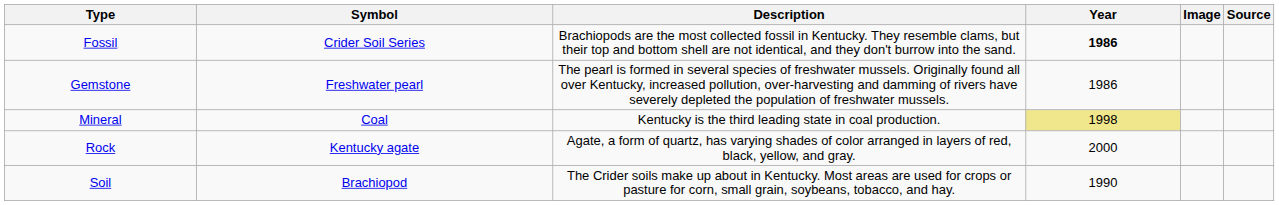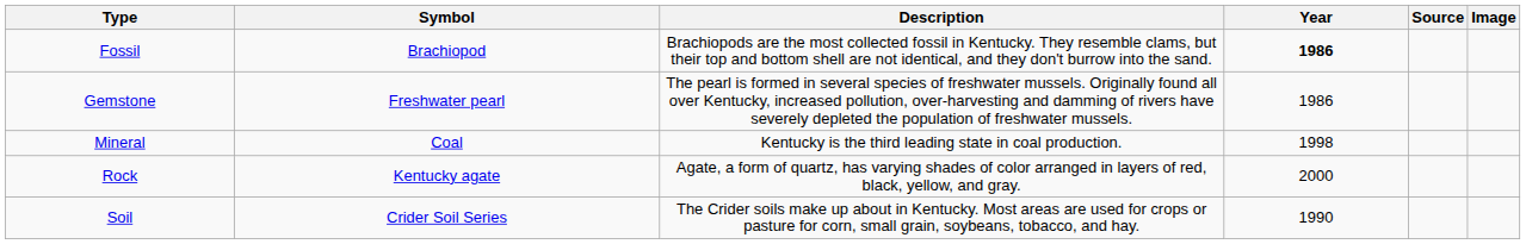 <table class="wikitable" style="text-align:center;">
 <tr>
 <th style="width:16%;">Type</th>
 <th style="width:30%;">Symbol</th>
 <th style="width:40%;">Description</th>
 <th style="width:13%;">Year</th>
+<th style="width:10%;">Source</th>
 <th style="width:13%;">Image</th>
-<th style="width:10%;">Source</th>
 </tr>
 <tr>
 <td><a href='#'>Fossil</a></td>
-<td><a href='#'>Crider Soil Series</a></td>
+<td><a href='#'>Brachiopod</a></td>
 <td>Brachiopods are the most collected fossil in Kentucky.  They resemble clams, but their top and bottom shell are not identical, and they don't burrow into the sand.</td>
 <td><strong>1986</strong></td>
 <td></td>
 <td></td>
 </tr>
 <tr>
 <td><a href='#'>Gemstone</a></td>
 <td><a href='#'>Freshwater pearl</a></td>
 <td>The pearl is formed in several species of freshwater mussels.  Originally found all over Kentucky, increased pollution, over-harvesting and damming of rivers have severely depleted the population of freshwater mussels.</td>
 <td>1986</td>
 <td></td>
 <td></td>
 </tr>
 <tr>
 <td><a href='#'>Mineral</a></td>
 <td><a href='#'>Coal</a></td>
 <td>Kentucky is the third leading state in coal production.</td>
-<td style="background: khaki;">1998</td>
+<td>1998</td>
 <td></td>
 <td></td>
 </tr>
 <tr>
 <td><a href='#'>Rock</a></td>
 <td><a href='#'>Kentucky agate</a></td>
 <td>Agate, a  form of quartz, has varying shades of color arranged in layers of red, black, yellow, and gray.</td>
 <td>2000</td>
 <td></td>
 <td></td>
 </tr>
 <tr>
 <td><a href='#'>Soil</a></td>
-<td><a href='#'>Brachiopod</a></td>
+<td><a href='#'>Crider Soil Series</a></td>
 <td>The Crider soils make up about  in Kentucky. Most areas are used for crops or pasture for corn, small grain, soybeans, tobacco, and hay.</td>
 <td>1990</td>
 <td></td>
 <td></td>
 </tr>
 </table>
